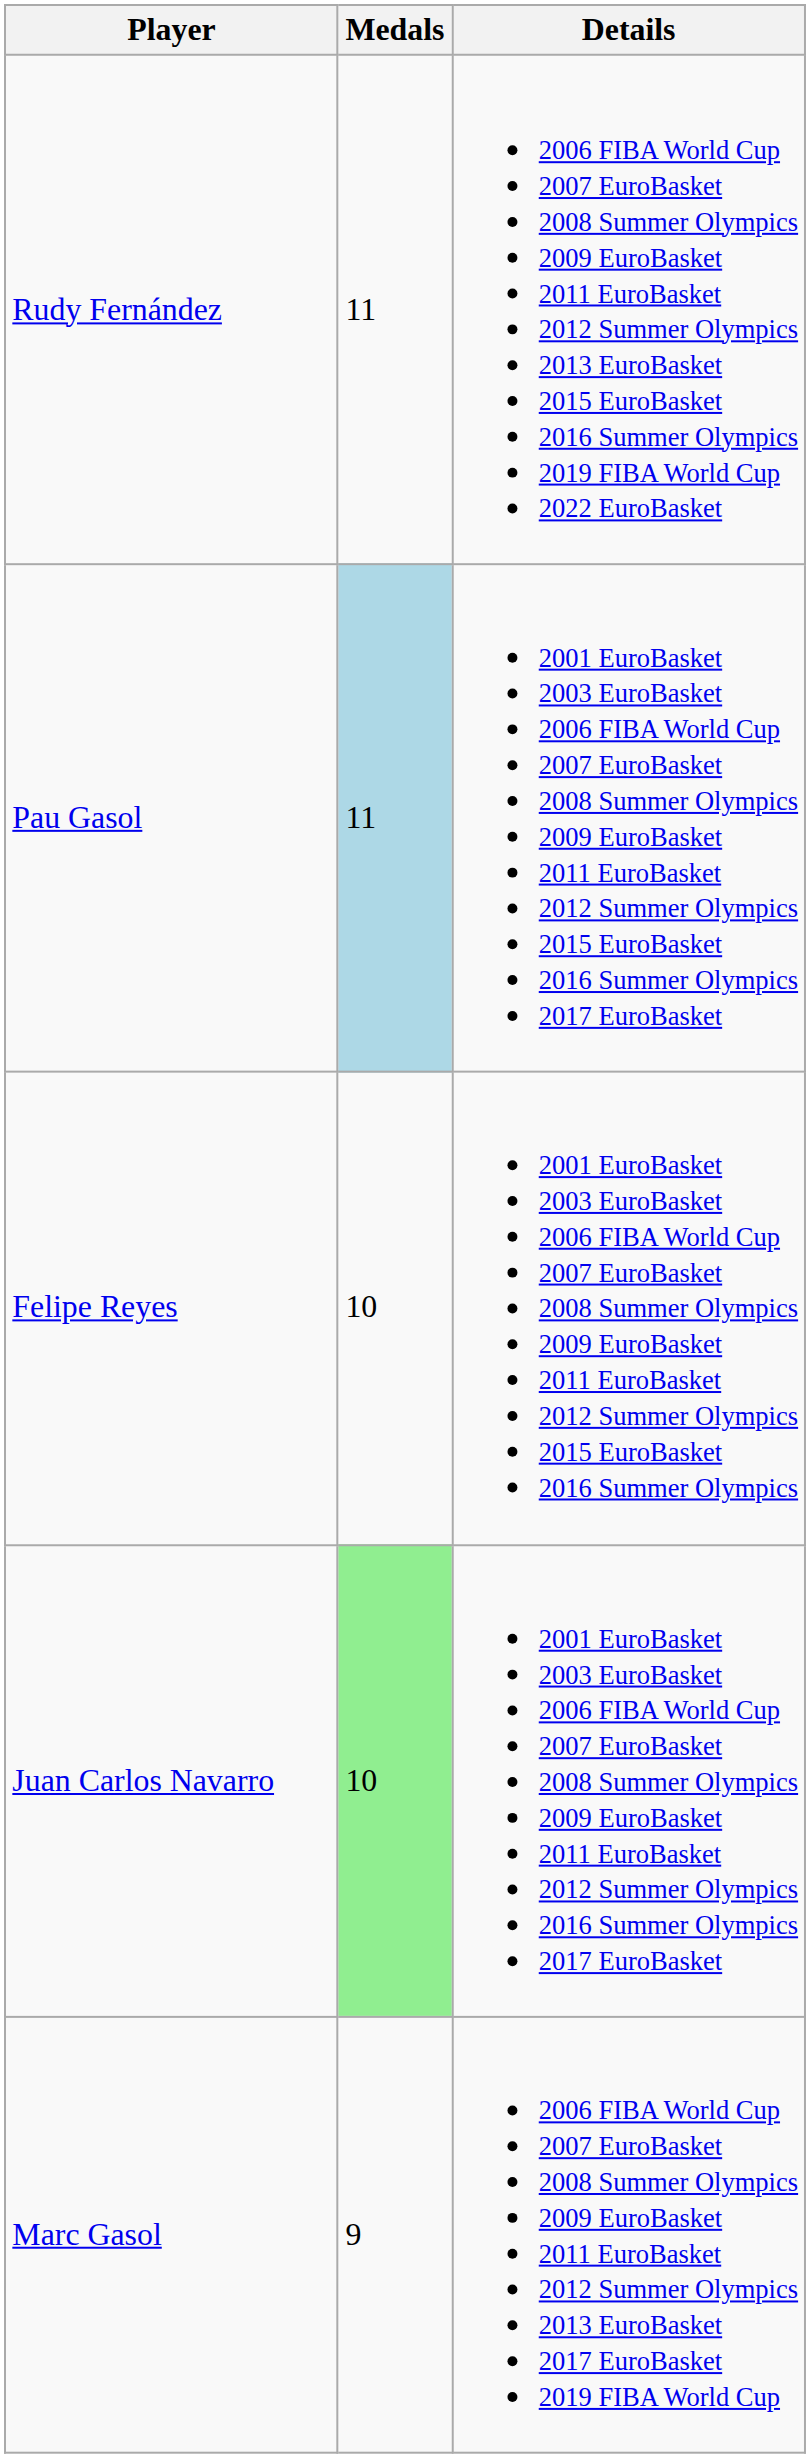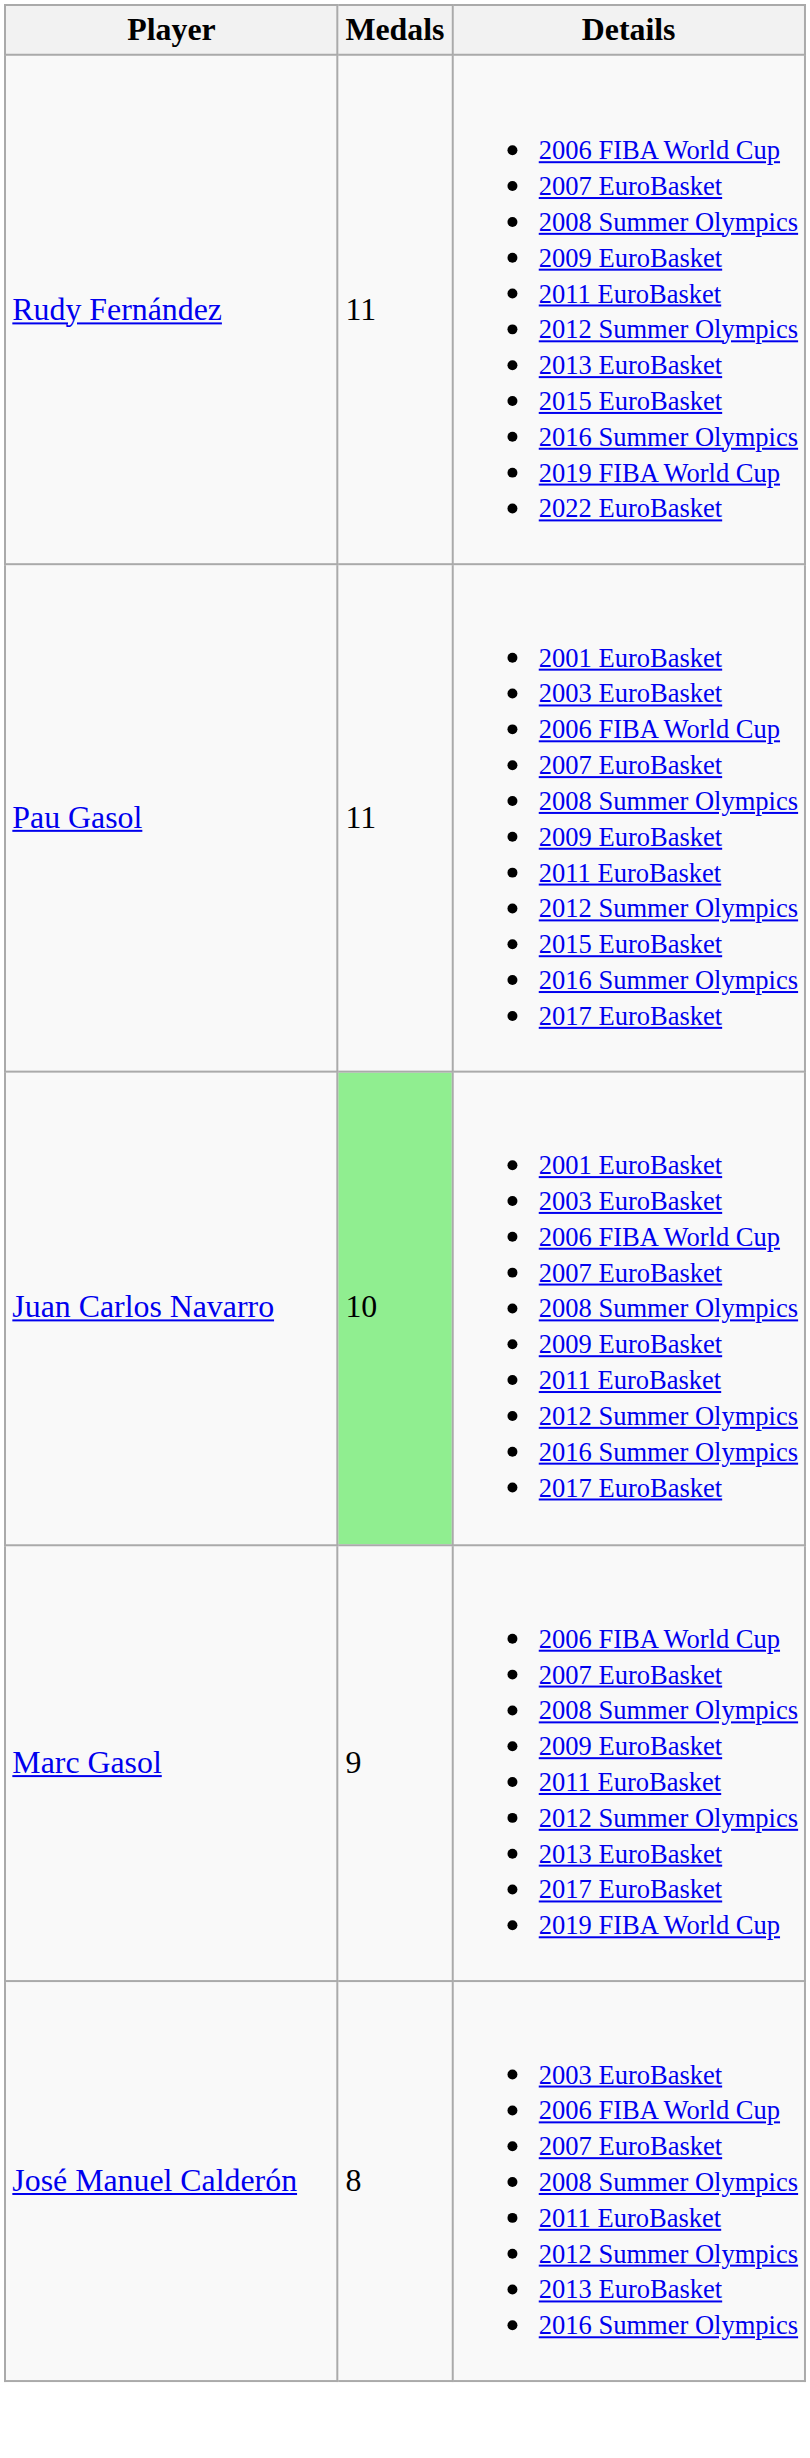 <table class="wikitable">
 <tr>
 <th style="width:160px;">Player</th>
 <th>Medals</th>
 <th>Details</th>
 </tr>
 <tr>
 <td><a href='#'>Rudy Fernández</a></td>
 <td>11</td>
 <td><br><ul><li><small> <a href='#'>2006 FIBA World Cup</a></small></li><li><small> <a href='#'>2007 EuroBasket</a></small></li><li><small> <a href='#'>2008 Summer Olympics</a></small></li><li><small> <a href='#'>2009 EuroBasket</a></small></li><li><small> <a href='#'>2011 EuroBasket</a></small></li><li><small> <a href='#'>2012 Summer Olympics</a></small></li><li><small> <a href='#'>2013 EuroBasket</a></small></li><li><small> <a href='#'>2015 EuroBasket</a></small></li><li><small> <a href='#'>2016 Summer Olympics</a></small></li><li><small> <a href='#'>2019 FIBA World Cup</a></small></li><li><small> <a href='#'>2022 EuroBasket</a></small></li></ul></td>
 </tr>
 <tr>
 <td><a href='#'>Pau Gasol</a></td>
-<td style="background: lightblue;">11</td>
+<td>11</td>
 <td><br><ul><li><small> <a href='#'>2001 EuroBasket</a></small></li><li><small> <a href='#'>2003 EuroBasket</a></small></li><li><small> <a href='#'>2006 FIBA World Cup</a></small></li><li><small> <a href='#'>2007 EuroBasket</a></small></li><li><small> <a href='#'>2008 Summer Olympics</a></small></li><li><small> <a href='#'>2009 EuroBasket</a></small></li><li><small> <a href='#'>2011 EuroBasket</a></small></li><li><small> <a href='#'>2012 Summer Olympics</a></small></li><li><small> <a href='#'>2015 EuroBasket</a></small></li><li><small> <a href='#'>2016 Summer Olympics</a></small></li><li><small> <a href='#'>2017 EuroBasket</a></small></li></ul></td>
-</tr>
-<tr>
-<td><a href='#'>Felipe Reyes</a></td>
-<td>10</td>
-<td><br><ul><li><small> <a href='#'>2001 EuroBasket</a></small></li><li><small> <a href='#'>2003 EuroBasket</a></small></li><li><small> <a href='#'>2006 FIBA World Cup</a></small></li><li><small> <a href='#'>2007 EuroBasket</a></small></li><li><small> <a href='#'>2008 Summer Olympics</a></small></li><li><small> <a href='#'>2009 EuroBasket</a></small></li><li><small> <a href='#'>2011 EuroBasket</a></small></li><li><small> <a href='#'>2012 Summer Olympics</a></small></li><li><small> <a href='#'>2015 EuroBasket</a></small></li><li><small> <a href='#'>2016 Summer Olympics</a></small></li></ul></td>
 </tr>
 <tr>
 <td><a href='#'>Juan Carlos Navarro</a></td>
 <td style="background: lightgreen;">10</td>
 <td><br><ul><li><small> <a href='#'>2001 EuroBasket</a></small></li><li><small> <a href='#'>2003 EuroBasket</a></small></li><li><small> <a href='#'>2006 FIBA World Cup</a></small></li><li><small> <a href='#'>2007 EuroBasket</a></small></li><li><small> <a href='#'>2008 Summer Olympics</a></small></li><li><small> <a href='#'>2009 EuroBasket</a></small></li><li><small> <a href='#'>2011 EuroBasket</a></small></li><li><small> <a href='#'>2012 Summer Olympics</a></small></li><li><small> <a href='#'>2016 Summer Olympics</a></small></li><li><small> <a href='#'>2017 EuroBasket</a></small></li></ul></td>
 </tr>
 <tr>
 <td><a href='#'>Marc Gasol</a></td>
 <td>9</td>
 <td><br><ul><li><small> <a href='#'>2006 FIBA World Cup</a></small></li><li><small> <a href='#'>2007 EuroBasket</a></small></li><li><small> <a href='#'>2008 Summer Olympics</a></small></li><li><small> <a href='#'>2009 EuroBasket</a></small></li><li><small> <a href='#'>2011 EuroBasket</a></small></li><li><small> <a href='#'>2012 Summer Olympics</a></small></li><li><small> <a href='#'>2013 EuroBasket</a></small></li><li><small> <a href='#'>2017 EuroBasket</a></small></li><li><small> <a href='#'>2019 FIBA World Cup</a></small></li></ul></td>
 </tr>
+<tr>
+<td><a href='#'>José Manuel Calderón</a></td>
+<td>8</td>
+<td><br><ul><li><small> <a href='#'>2003 EuroBasket</a></small></li><li><small> <a href='#'>2006 FIBA World Cup</a></small></li><li><small> <a href='#'>2007 EuroBasket</a></small></li><li><small> <a href='#'>2008 Summer Olympics</a></small></li><li><small> <a href='#'>2011 EuroBasket</a></small></li><li><small> <a href='#'>2012 Summer Olympics</a></small></li><li><small> <a href='#'>2013 EuroBasket</a></small></li><li><small> <a href='#'>2016 Summer Olympics</a></small></li></ul></td>
+</tr>
 </table>
